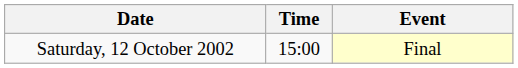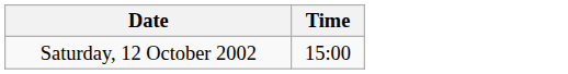 <table class = "wikitable" style="text-align:center;">
 <tr>
 <th width=220>Date</th>
 <th width=50>Time</th>
-<th width=150>Event</th>
 </tr>
 <tr>
 <td>Saturday, 12 October 2002</td>
 <td>15:00</td>
-<td bgcolor=ffffcc>Final</td>
 </tr>
 </table>
